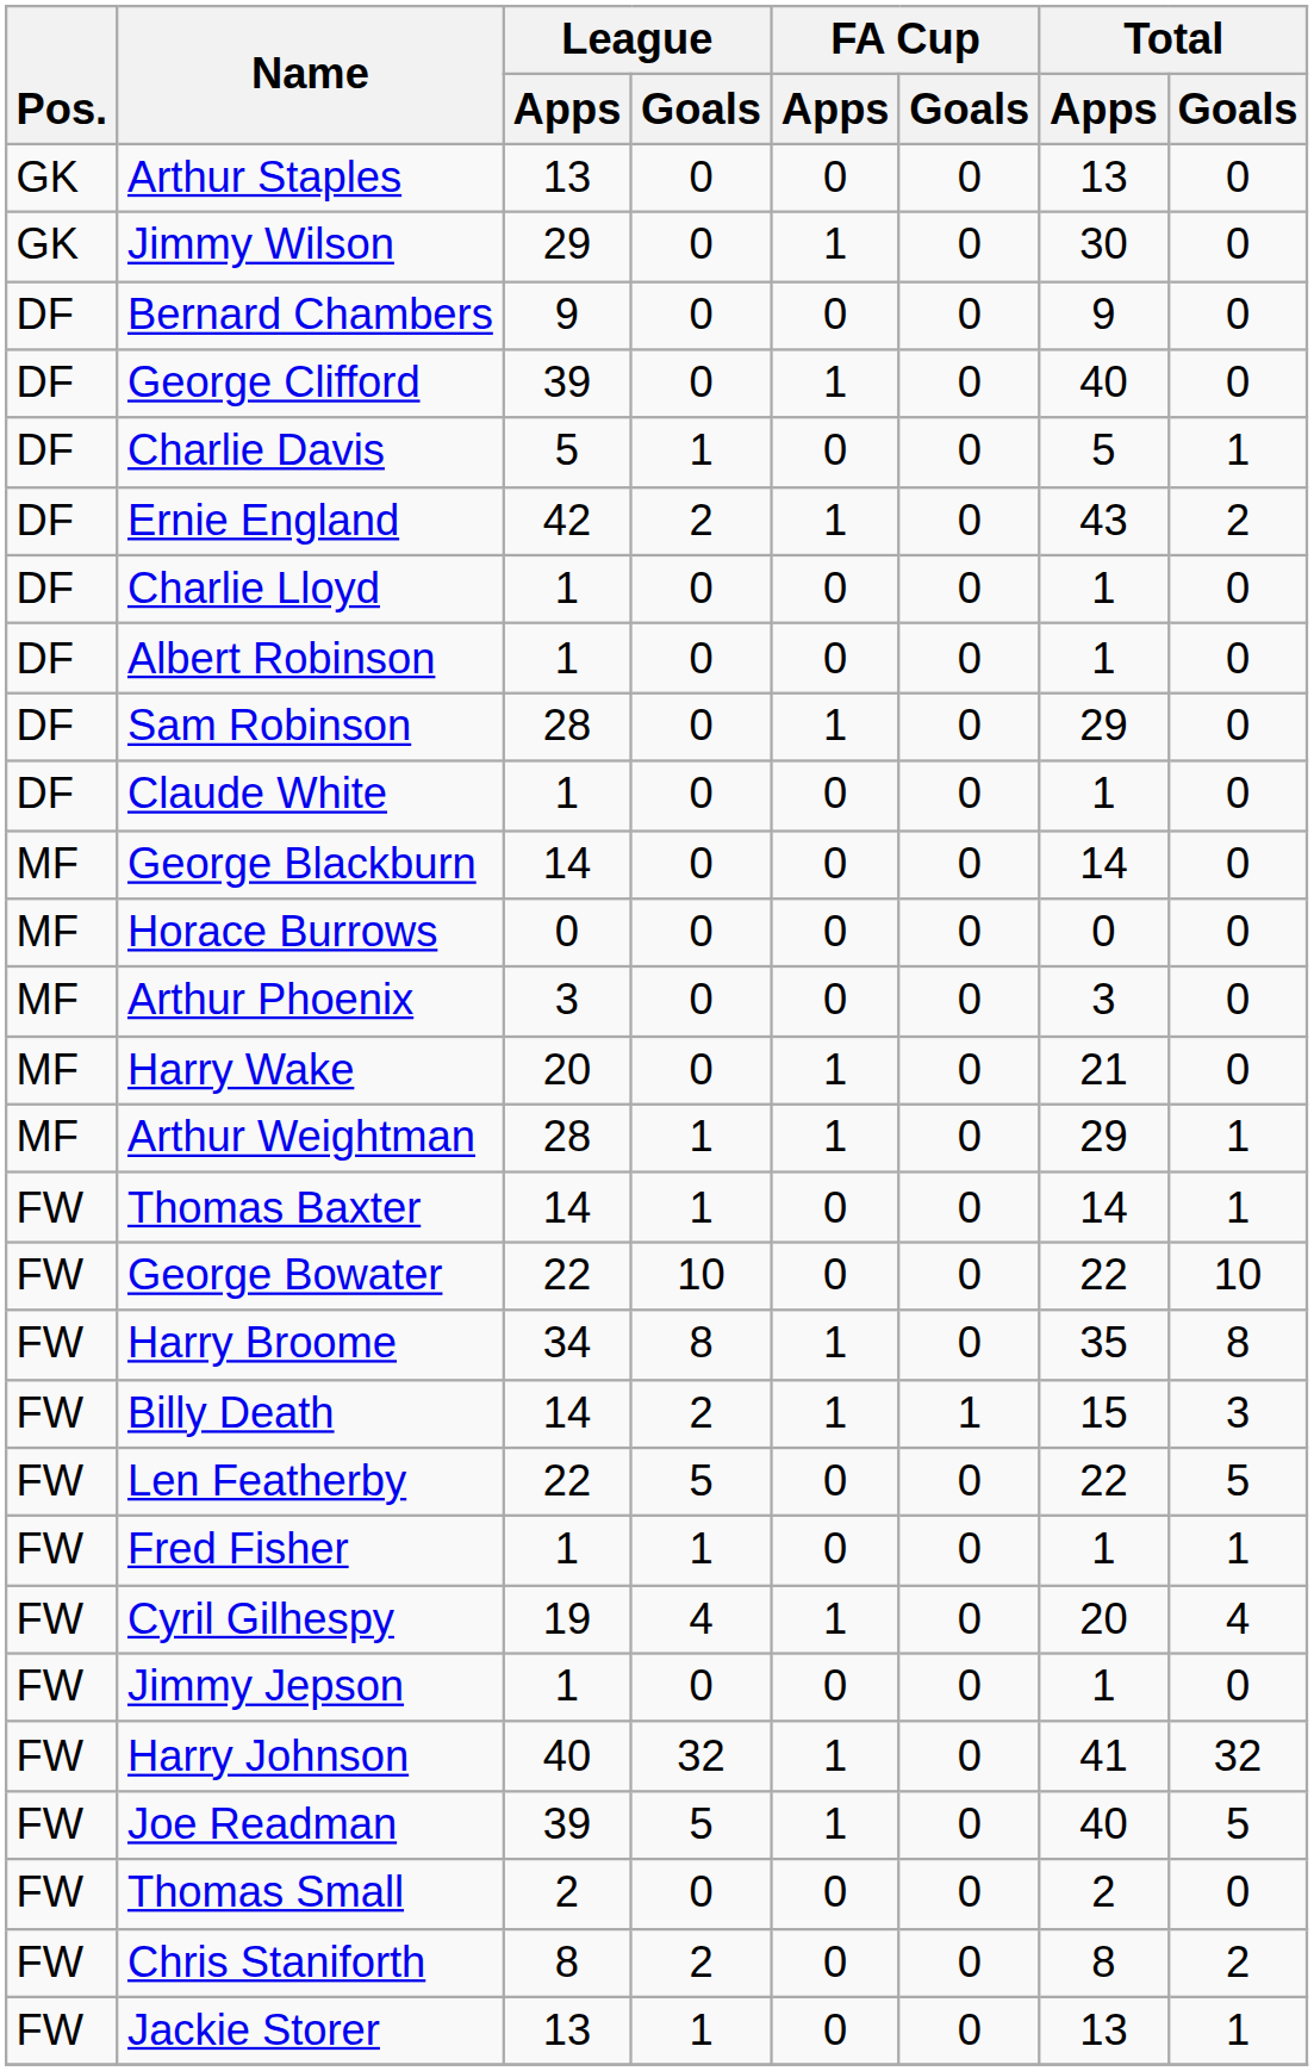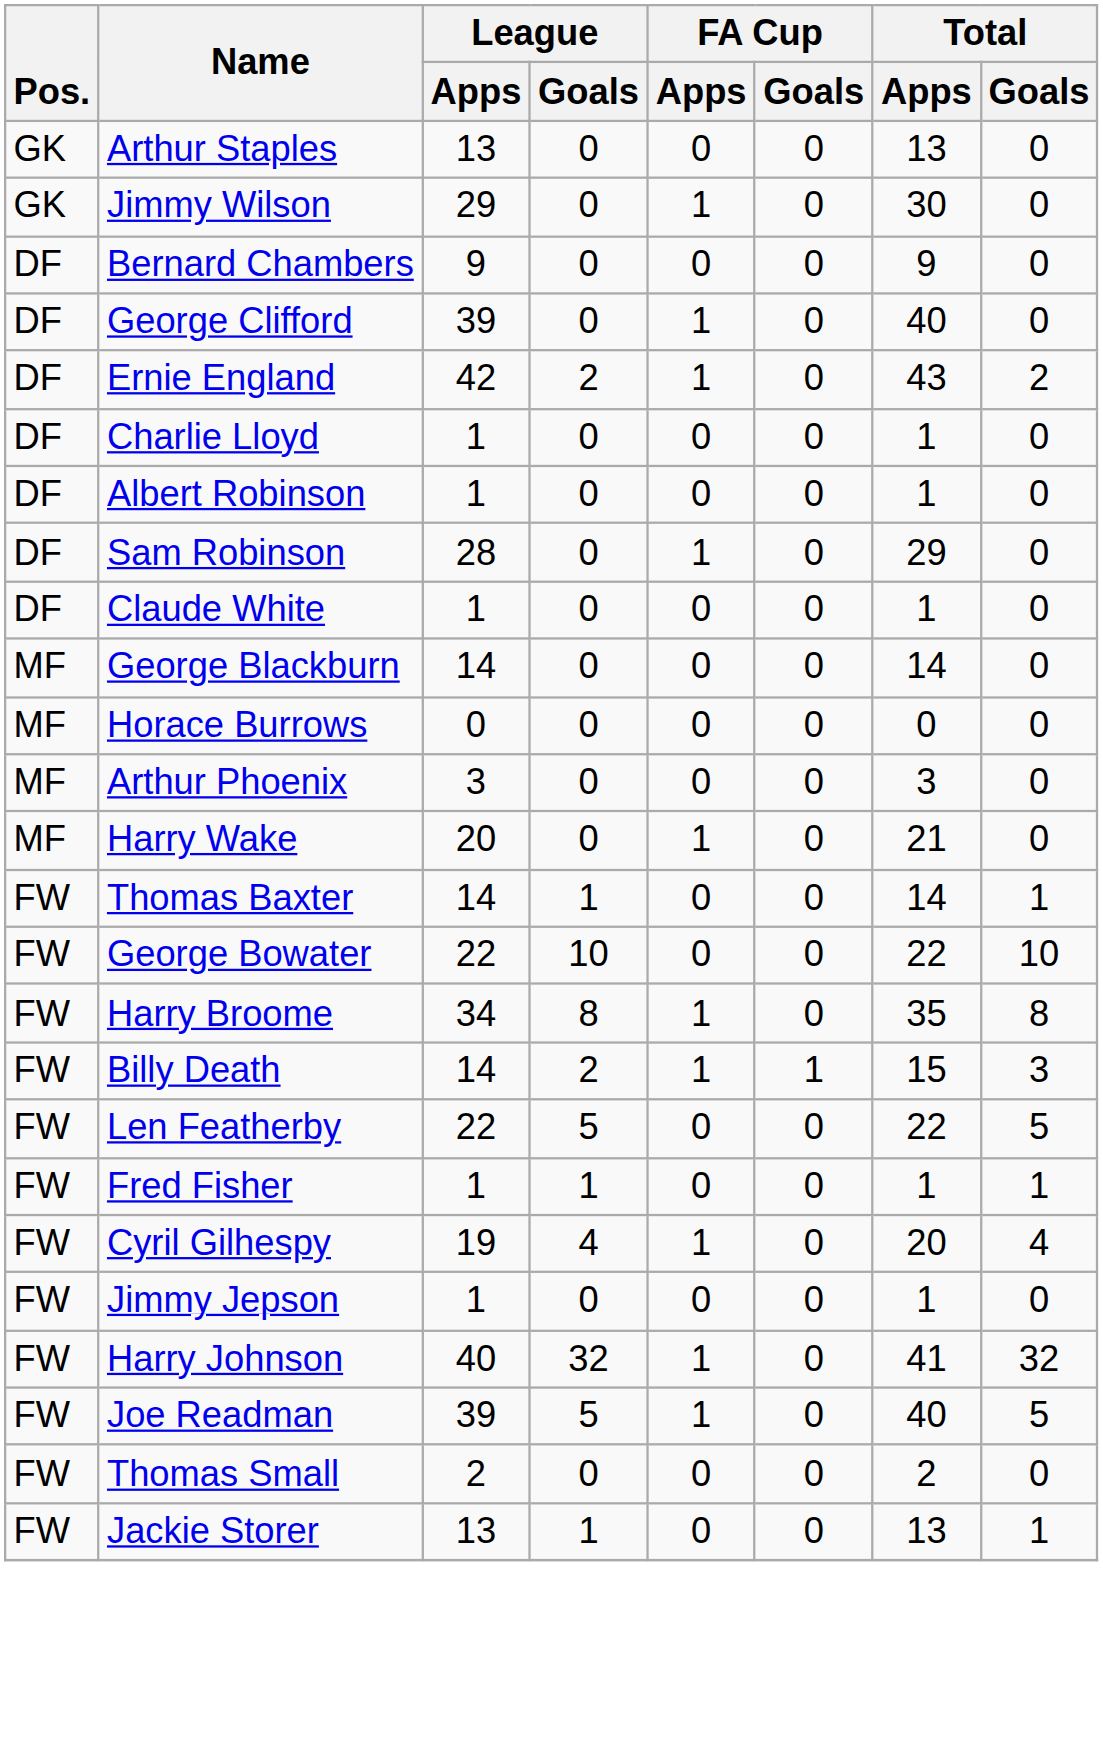 <table class="wikitable" style="text-align:center">
 <tr>
 <th rowspan="2" valign="bottom">Pos.</th>
 <th rowspan="2">Name</th>
 <th colspan="2" width="85">League</th>
 <th colspan="2" width="85">FA Cup</th>
 <th colspan="2" width="85">Total</th>
 </tr>
 <tr>
 <th>Apps</th>
 <th>Goals</th>
 <th>Apps</th>
 <th>Goals</th>
 <th>Apps</th>
 <th>Goals</th>
 </tr>
 <tr>
 <td align="left">GK</td>
 <td align="left"> <a href='#'>Arthur Staples</a></td>
 <td>13</td>
 <td>0</td>
 <td>0</td>
 <td>0</td>
 <td>13</td>
 <td>0</td>
 </tr>
 <tr>
 <td align="left">GK</td>
 <td align="left"> <a href='#'>Jimmy Wilson</a></td>
 <td>29</td>
 <td>0</td>
 <td>1</td>
 <td>0</td>
 <td>30</td>
 <td>0</td>
 </tr>
 <tr>
 <td align="left">DF</td>
 <td align="left"> <a href='#'>Bernard Chambers</a></td>
 <td>9</td>
 <td>0</td>
 <td>0</td>
 <td>0</td>
 <td>9</td>
 <td>0</td>
 </tr>
 <tr>
 <td align="left">DF</td>
 <td align="left"> <a href='#'>George Clifford</a></td>
 <td>39</td>
 <td>0</td>
 <td>1</td>
 <td>0</td>
 <td>40</td>
 <td>0</td>
-</tr>
-<tr>
-<td align="left">DF</td>
-<td align="left"> <a href='#'>Charlie Davis</a></td>
-<td>5</td>
-<td>1</td>
-<td>0</td>
-<td>0</td>
-<td>5</td>
-<td>1</td>
 </tr>
 <tr>
 <td align="left">DF</td>
 <td align="left"> <a href='#'>Ernie England</a></td>
 <td>42</td>
 <td>2</td>
 <td>1</td>
 <td>0</td>
 <td>43</td>
 <td>2</td>
 </tr>
 <tr>
 <td align="left">DF</td>
 <td align="left"> <a href='#'>Charlie Lloyd</a></td>
 <td>1</td>
 <td>0</td>
 <td>0</td>
 <td>0</td>
 <td>1</td>
 <td>0</td>
 </tr>
 <tr>
 <td align="left">DF</td>
 <td align="left"> <a href='#'>Albert Robinson</a></td>
 <td>1</td>
 <td>0</td>
 <td>0</td>
 <td>0</td>
 <td>1</td>
 <td>0</td>
 </tr>
 <tr>
 <td align="left">DF</td>
 <td align="left"> <a href='#'>Sam Robinson</a></td>
 <td>28</td>
 <td>0</td>
 <td>1</td>
 <td>0</td>
 <td>29</td>
 <td>0</td>
 </tr>
 <tr>
 <td align="left">DF</td>
 <td align="left"> <a href='#'>Claude White</a></td>
 <td>1</td>
 <td>0</td>
 <td>0</td>
 <td>0</td>
 <td>1</td>
 <td>0</td>
 </tr>
 <tr>
 <td align="left">MF</td>
 <td align="left"> <a href='#'>George Blackburn</a></td>
 <td>14</td>
 <td>0</td>
 <td>0</td>
 <td>0</td>
 <td>14</td>
 <td>0</td>
 </tr>
 <tr>
 <td align="left">MF</td>
 <td align="left"> <a href='#'>Horace Burrows</a></td>
 <td>0</td>
 <td>0</td>
 <td>0</td>
 <td>0</td>
 <td>0</td>
 <td>0</td>
 </tr>
 <tr>
 <td align="left">MF</td>
 <td align="left"> <a href='#'>Arthur Phoenix</a></td>
 <td>3</td>
 <td>0</td>
 <td>0</td>
 <td>0</td>
 <td>3</td>
 <td>0</td>
 </tr>
 <tr>
 <td align="left">MF</td>
 <td align="left"> <a href='#'>Harry Wake</a></td>
 <td>20</td>
 <td>0</td>
 <td>1</td>
 <td>0</td>
 <td>21</td>
 <td>0</td>
-</tr>
-<tr>
-<td align="left">MF</td>
-<td align="left"> <a href='#'>Arthur Weightman</a></td>
-<td>28</td>
-<td>1</td>
-<td>1</td>
-<td>0</td>
-<td>29</td>
-<td>1</td>
 </tr>
 <tr>
 <td align="left">FW</td>
 <td align="left"> <a href='#'>Thomas Baxter</a></td>
 <td>14</td>
 <td>1</td>
 <td>0</td>
 <td>0</td>
 <td>14</td>
 <td>1</td>
 </tr>
 <tr>
 <td align="left">FW</td>
 <td align="left"> <a href='#'>George Bowater</a></td>
 <td>22</td>
 <td>10</td>
 <td>0</td>
 <td>0</td>
 <td>22</td>
 <td>10</td>
 </tr>
 <tr>
 <td align="left">FW</td>
 <td align="left"> <a href='#'>Harry Broome</a></td>
 <td>34</td>
 <td>8</td>
 <td>1</td>
 <td>0</td>
 <td>35</td>
 <td>8</td>
 </tr>
 <tr>
 <td align="left">FW</td>
 <td align="left"> <a href='#'>Billy Death</a></td>
 <td>14</td>
 <td>2</td>
 <td>1</td>
 <td>1</td>
 <td>15</td>
 <td>3</td>
 </tr>
 <tr>
 <td align="left">FW</td>
 <td align="left"> <a href='#'>Len Featherby</a></td>
 <td>22</td>
 <td>5</td>
 <td>0</td>
 <td>0</td>
 <td>22</td>
 <td>5</td>
 </tr>
 <tr>
 <td align="left">FW</td>
 <td align="left"> <a href='#'>Fred Fisher</a></td>
 <td>1</td>
 <td>1</td>
 <td>0</td>
 <td>0</td>
 <td>1</td>
 <td>1</td>
 </tr>
 <tr>
 <td align="left">FW</td>
 <td align="left"> <a href='#'>Cyril Gilhespy</a></td>
 <td>19</td>
 <td>4</td>
 <td>1</td>
 <td>0</td>
 <td>20</td>
 <td>4</td>
 </tr>
 <tr>
 <td align="left">FW</td>
 <td align="left"> <a href='#'>Jimmy Jepson</a></td>
 <td>1</td>
 <td>0</td>
 <td>0</td>
 <td>0</td>
 <td>1</td>
 <td>0</td>
 </tr>
 <tr>
 <td align="left">FW</td>
 <td align="left"> <a href='#'>Harry Johnson</a></td>
 <td>40</td>
 <td>32</td>
 <td>1</td>
 <td>0</td>
 <td>41</td>
 <td>32</td>
 </tr>
 <tr>
 <td align="left">FW</td>
 <td align="left"> <a href='#'>Joe Readman</a></td>
 <td>39</td>
 <td>5</td>
 <td>1</td>
 <td>0</td>
 <td>40</td>
 <td>5</td>
 </tr>
 <tr>
 <td align="left">FW</td>
 <td align="left"> <a href='#'>Thomas Small</a></td>
 <td>2</td>
 <td>0</td>
 <td>0</td>
 <td>0</td>
 <td>2</td>
 <td>0</td>
 </tr>
 <tr>
 <td align="left">FW</td>
-<td align="left"> <a href='#'>Chris Staniforth</a></td>
-<td>8</td>
-<td>2</td>
-<td>0</td>
-<td>0</td>
-<td>8</td>
-<td>2</td>
-</tr>
-<tr>
-<td align="left">FW</td>
 <td align="left"> <a href='#'>Jackie Storer</a></td>
 <td>13</td>
 <td>1</td>
 <td>0</td>
 <td>0</td>
 <td>13</td>
 <td>1</td>
 </tr>
 <tr>
 </tr>
 </table>
